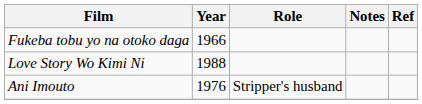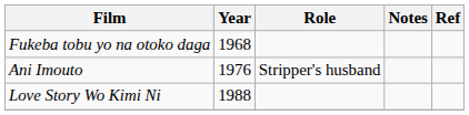 <table class="wikitable">
 <tr>
 <th>Film</th>
 <th>Year</th>
 <th>Role</th>
 <th>Notes</th>
 <th>Ref</th>
 </tr>
 <tr>
 <td><em>Fukeba tobu yo na otoko daga</em></td>
-<td>1966</td>
-<td></td>
-<td></td>
-<td></td>
-</tr>
-<tr>
-<td><em>Love Story Wo Kimi Ni</em></td>
-<td>1988</td>
+<td>1968</td>
 <td></td>
 <td></td>
 <td></td>
 </tr>
 <tr>
 <td><em>Ani Imouto</em></td>
 <td>1976</td>
 <td>Stripper's husband</td>
 <td></td>
 <td></td>
 </tr>
 <tr>
+<td><em>Love Story Wo Kimi Ni</em></td>
+<td>1988</td>
+<td></td>
+<td></td>
+<td></td>
+</tr>
+<tr>
 </tr>
 </table>
